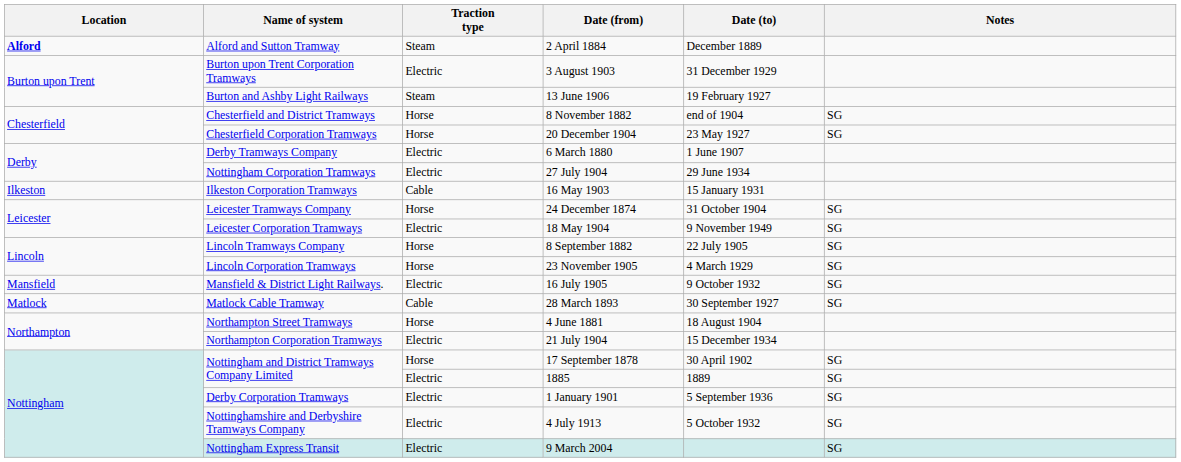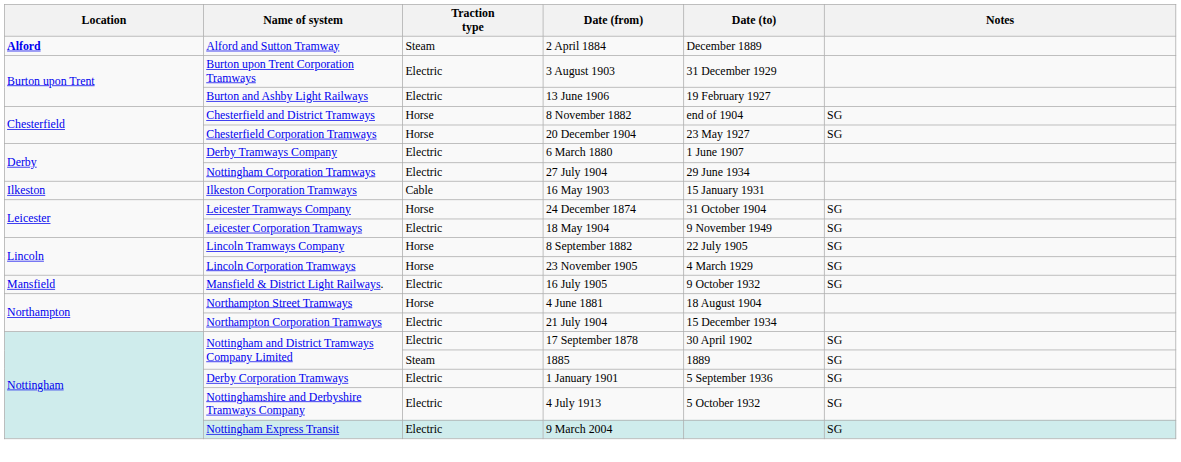 <table class="wikitable" width=100%>
 <tr>
 <th width=17%>Location</th>
 <th width=17%>Name of system</th>
 <th width=12%>Traction<br>type</th>
 <th width=12%>Date (from)</th>
 <th width=12%>Date (to)</th>
 <th width=30%>Notes</th>
 </tr>
 <tr>
 <td><strong><a href='#'>Alford</a></strong></td>
 <td><a href='#'>Alford and Sutton Tramway</a></td>
 <td>Steam</td>
 <td>2 April 1884</td>
 <td>December 1889</td>
 <td> </td>
 </tr>
 <tr>
 <td rowspan="2"><a href='#'>Burton upon Trent</a></td>
 <td><a href='#'>Burton upon Trent Corporation Tramways</a></td>
 <td>Electric</td>
 <td>3 August 1903</td>
 <td>31 December 1929</td>
 <td> </td>
 </tr>
 <tr>
 <td><a href='#'>Burton and Ashby Light Railways</a></td>
-<td>Steam</td>
+<td>Electric</td>
 <td>13 June 1906</td>
 <td>19 February 1927</td>
 <td> </td>
 </tr>
 <tr>
 <td rowspan="2"><a href='#'>Chesterfield</a></td>
 <td><a href='#'>Chesterfield and District Tramways</a></td>
 <td>Horse</td>
 <td>8 November 1882</td>
 <td>end of 1904</td>
 <td> SG</td>
 </tr>
 <tr>
 <td><a href='#'>Chesterfield Corporation Tramways</a></td>
 <td>Horse</td>
 <td>20 December 1904</td>
 <td>23 May 1927</td>
 <td> SG</td>
 </tr>
 <tr>
 <td rowspan="2"><a href='#'>Derby</a></td>
 <td><a href='#'>Derby Tramways Company</a></td>
 <td>Electric</td>
 <td>6 March 1880</td>
 <td>1 June 1907</td>
 <td> </td>
 </tr>
 <tr>
 <td><a href='#'>Nottingham Corporation Tramways</a></td>
 <td>Electric</td>
 <td>27 July 1904</td>
 <td>29 June 1934</td>
 <td> </td>
 </tr>
 <tr>
 <td><a href='#'>Ilkeston</a></td>
 <td><a href='#'>Ilkeston Corporation Tramways</a></td>
 <td>Cable</td>
 <td>16 May 1903</td>
 <td>15 January 1931</td>
 <td> </td>
 </tr>
 <tr>
 <td rowspan="2"><a href='#'>Leicester</a></td>
 <td><a href='#'>Leicester Tramways Company</a></td>
 <td>Horse</td>
 <td>24 December 1874</td>
 <td>31 October 1904</td>
 <td> SG</td>
 </tr>
 <tr>
 <td><a href='#'>Leicester Corporation Tramways</a></td>
 <td>Electric</td>
 <td>18 May 1904</td>
 <td>9 November 1949</td>
 <td> SG</td>
 </tr>
 <tr>
 <td rowspan="2"><a href='#'>Lincoln</a></td>
 <td><a href='#'>Lincoln Tramways Company</a></td>
 <td>Horse</td>
 <td>8 September 1882</td>
 <td>22 July 1905</td>
 <td> SG</td>
 </tr>
 <tr>
 <td><a href='#'>Lincoln Corporation Tramways</a></td>
 <td>Horse</td>
 <td>23 November 1905</td>
 <td>4 March 1929</td>
 <td> SG</td>
 </tr>
 <tr>
 <td><a href='#'>Mansfield</a></td>
 <td><a href='#'>Mansfield & District Light Railways</a>.</td>
 <td>Electric</td>
 <td>16 July 1905</td>
 <td>9 October 1932</td>
 <td> SG</td>
 </tr>
 <tr>
-<td><a href='#'>Matlock</a></td>
-<td><a href='#'>Matlock Cable Tramway</a></td>
-<td>Cable</td>
-<td>28 March 1893</td>
-<td>30 September 1927</td>
-<td> SG</td>
-</tr>
-<tr>
 <td rowspan="2"><a href='#'>Northampton</a></td>
 <td><a href='#'>Northampton Street Tramways</a></td>
 <td>Horse</td>
 <td>4 June 1881</td>
 <td>18 August 1904</td>
 <td> </td>
 </tr>
 <tr>
 <td><a href='#'>Northampton Corporation Tramways</a></td>
 <td>Electric</td>
 <td>21 July 1904</td>
 <td>15 December 1934</td>
 <td> </td>
 </tr>
 <tr>
 <td rowspan="5" style="background:#CFECEC"><a href='#'>Nottingham</a></td>
 <td rowspan="2"><a href='#'>Nottingham and District Tramways Company Limited</a></td>
-<td>Horse</td>
+<td>Electric</td>
 <td>17 September 1878</td>
 <td>30 April 1902</td>
 <td> SG</td>
 </tr>
 <tr>
-<td>Electric</td>
+<td>Steam</td>
 <td>1885</td>
 <td>1889</td>
 <td> SG</td>
 </tr>
 <tr>
 <td><a href='#'>Derby Corporation Tramways</a></td>
 <td>Electric</td>
 <td>1 January 1901</td>
 <td>5 September 1936</td>
 <td> SG</td>
 </tr>
 <tr>
 <td><a href='#'>Nottinghamshire and Derbyshire Tramways Company</a></td>
 <td>Electric</td>
 <td>4 July 1913</td>
 <td>5 October 1932</td>
 <td> SG</td>
 </tr>
 <tr>
 <td style="background:#CFECEC"><a href='#'>Nottingham Express Transit</a></td>
 <td style="background:#CFECEC">Electric</td>
 <td style="background:#CFECEC">9 March 2004</td>
 <td style="background:#CFECEC"> </td>
 <td style="background:#CFECEC"> SG</td>
 </tr>
 </table>
